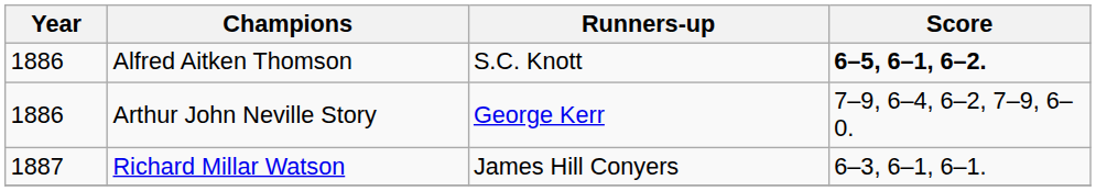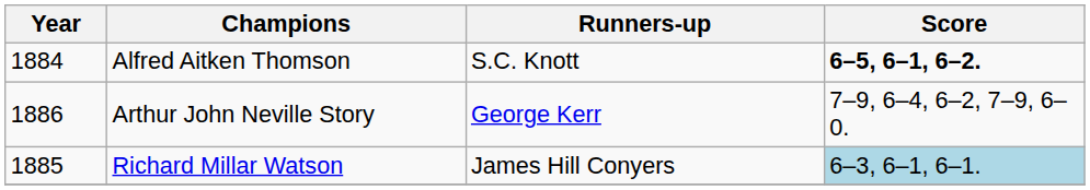 <table class="wikitable" style="font-size:98%;">
 <tr>
 <th style="width:60px;">Year</th>
 <th style="width:230px;">Champions</th>
 <th style="width:230px;">Runners-up</th>
 <th style="width:165px;">Score</th>
 </tr>
 <tr>
-<td>1886</td>
+<td>1884</td>
 <td> Alfred Aitken Thomson</td>
 <td> S.C. Knott</td>
 <td><strong>6–5, 6–1, 6–2.</strong></td>
 </tr>
 <tr>
 <td>1886</td>
 <td> Arthur John Neville Story</td>
 <td> <a href='#'>George Kerr</a></td>
 <td>7–9, 6–4, 6–2, 7–9, 6–0.</td>
 </tr>
 <tr>
-<td>1887</td>
+<td>1885</td>
 <td> <a href='#'>Richard Millar Watson</a></td>
 <td> James Hill Conyers</td>
-<td>6–3, 6–1, 6–1.</td>
+<td style="background: lightblue;">6–3, 6–1, 6–1.</td>
 </tr>
 <tr>
 </tr>
 </table>
